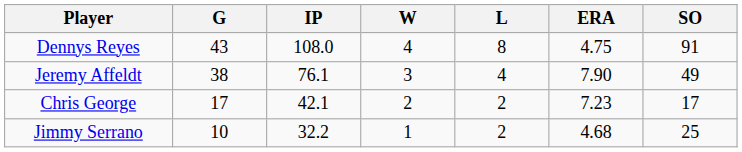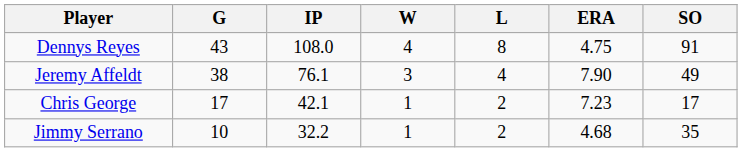 <table class="wikitable sortable">
 <tr>
 <th bgcolor="#DDDDFF" width="16%">Player</th>
 <th bgcolor="#DDDDFF" width="9%">G</th>
 <th bgcolor="#DDDDFF" width="9%">IP</th>
 <th bgcolor="#DDDDFF" width="9%">W</th>
 <th bgcolor="#DDDDFF" width="9%">L</th>
 <th bgcolor="#DDDDFF" width="9%">ERA</th>
 <th bgcolor="#DDDDFF" width="9%">SO</th>
 </tr>
 <tr align=center>
 <td><a href='#'>Dennys Reyes</a></td>
 <td>43</td>
 <td>108.0</td>
 <td>4</td>
 <td>8</td>
 <td>4.75</td>
 <td>91</td>
 </tr>
 <tr align=center>
 <td><a href='#'>Jeremy Affeldt</a></td>
 <td>38</td>
 <td>76.1</td>
 <td>3</td>
 <td>4</td>
 <td>7.90</td>
 <td>49</td>
 </tr>
 <tr align=center>
 <td><a href='#'>Chris George</a></td>
 <td>17</td>
 <td>42.1</td>
-<td>2</td>
+<td>1</td>
 <td>2</td>
 <td>7.23</td>
 <td>17</td>
 </tr>
 <tr align=center>
 <td><a href='#'>Jimmy Serrano</a></td>
 <td>10</td>
 <td>32.2</td>
 <td>1</td>
 <td>2</td>
 <td>4.68</td>
-<td>25</td>
+<td>35</td>
 </tr>
 </table>
